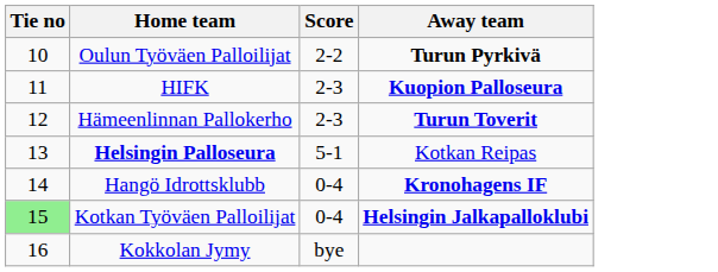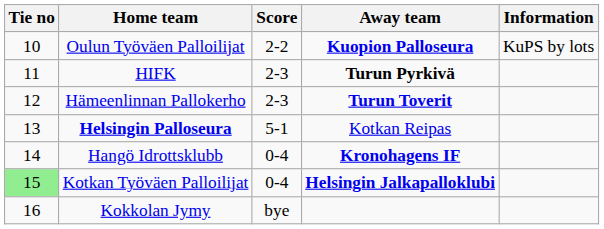 <table class="wikitable" style="text-align:center">
 <tr>
 <th style= width="40px">Tie no</th>
 <th style= width="150px">Home team</th>
 <th style= width="60px">Score</th>
 <th style= width="150px">Away team</th>
+<th style= width="30px">Information</th>
 </tr>
 <tr>
 <td>10</td>
 <td><a href='#'>Oulun Työväen Palloilijat</a></td>
 <td>2-2</td>
-<td><strong>Turun Pyrkivä</strong></td>
+<td><strong><a href='#'>Kuopion Palloseura</a></strong></td>
+<td>KuPS by lots</td>
 </tr>
 <tr>
 <td>11</td>
 <td><a href='#'>HIFK</a></td>
 <td>2-3</td>
-<td><strong><a href='#'>Kuopion Palloseura</a></strong></td>
+<td><strong>Turun Pyrkivä</strong></td>
+<td></td>
 </tr>
 <tr>
 <td>12</td>
 <td><a href='#'>Hämeenlinnan Pallokerho</a></td>
 <td>2-3</td>
 <td><strong><a href='#'>Turun Toverit</a></strong></td>
+<td></td>
 </tr>
 <tr>
 <td>13</td>
 <td><strong><a href='#'>Helsingin Palloseura</a></strong></td>
 <td>5-1</td>
 <td><a href='#'>Kotkan Reipas</a></td>
+<td></td>
 </tr>
 <tr>
 <td>14</td>
 <td><a href='#'>Hangö Idrottsklubb</a></td>
 <td>0-4</td>
 <td><strong><a href='#'>Kronohagens IF</a></strong></td>
+<td></td>
 </tr>
 <tr>
 <td style="background: lightgreen;">15</td>
 <td><a href='#'>Kotkan Työväen Palloilijat</a></td>
 <td>0-4</td>
 <td><strong><a href='#'>Helsingin Jalkapalloklubi</a></strong></td>
+<td></td>
 </tr>
 <tr>
 <td>16</td>
 <td><a href='#'>Kokkolan Jymy</a></td>
 <td>bye</td>
 <td></td>
+<td></td>
 </tr>
 </table>
